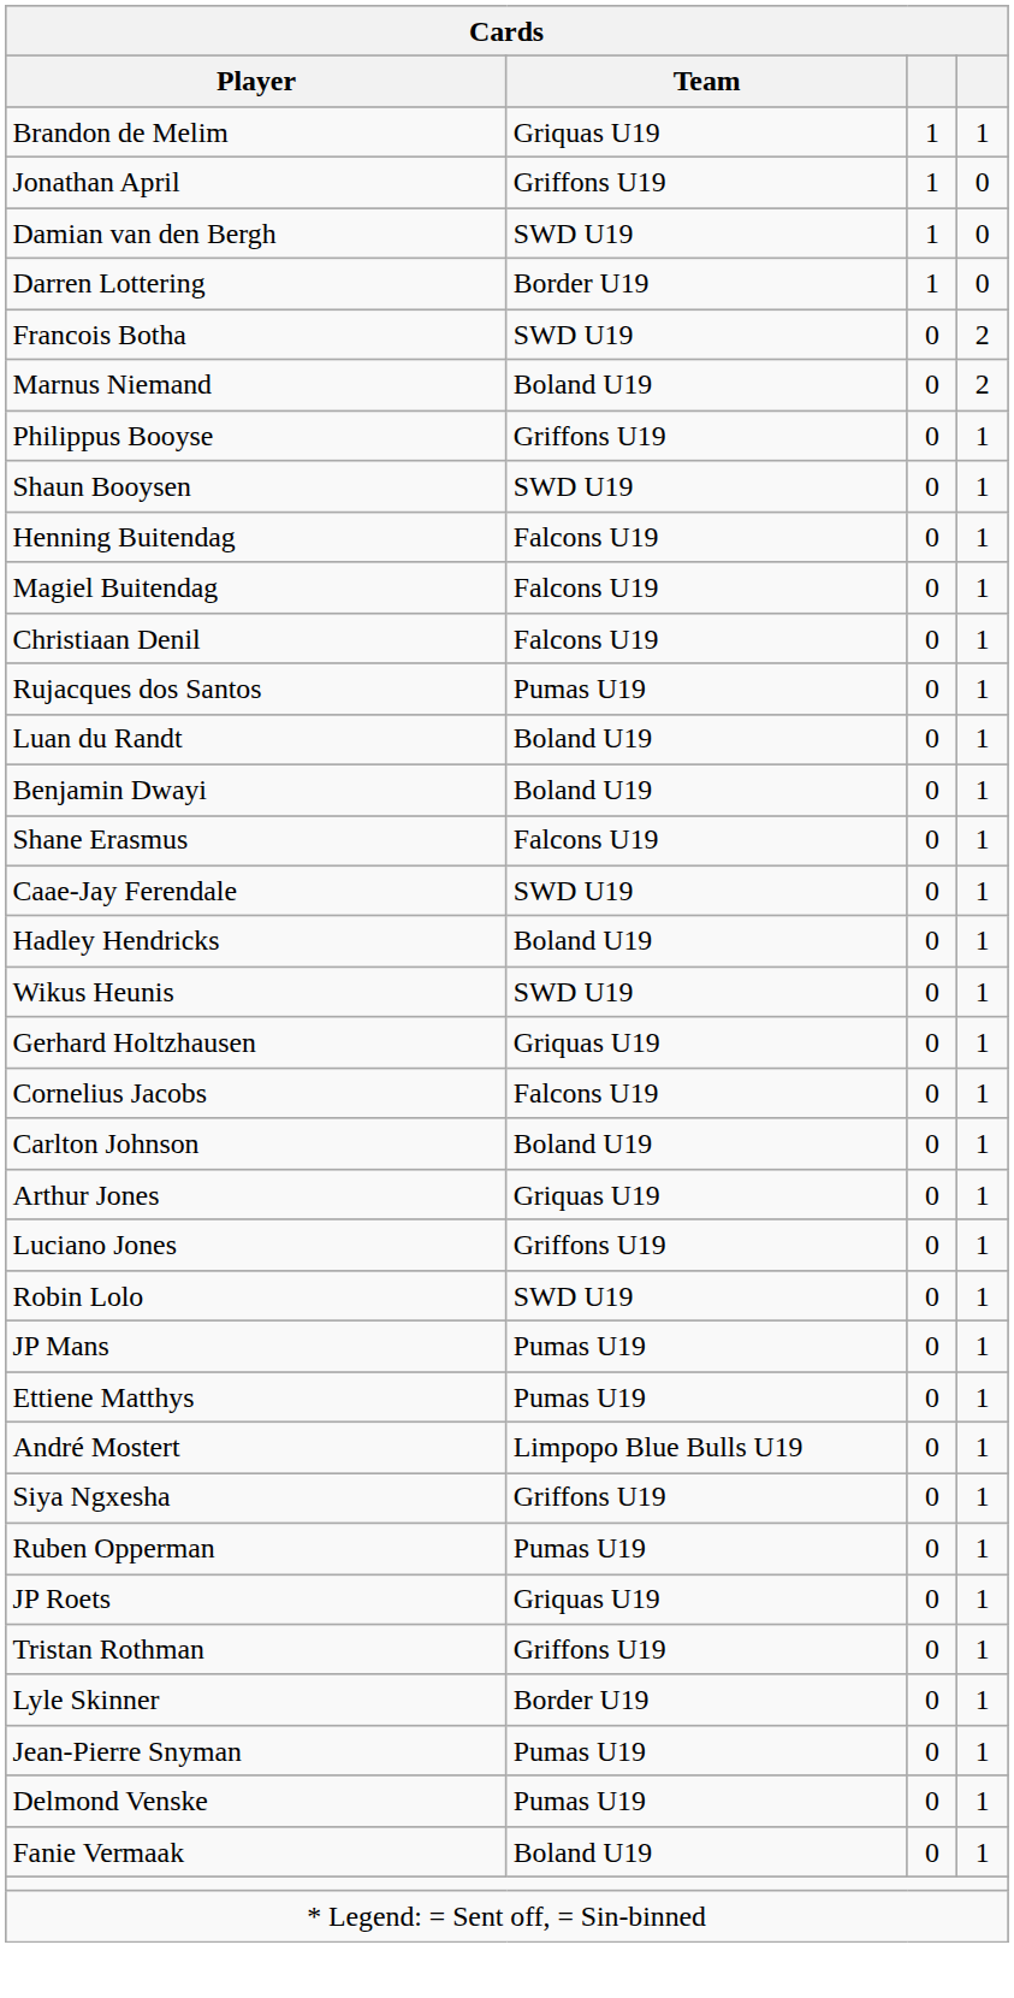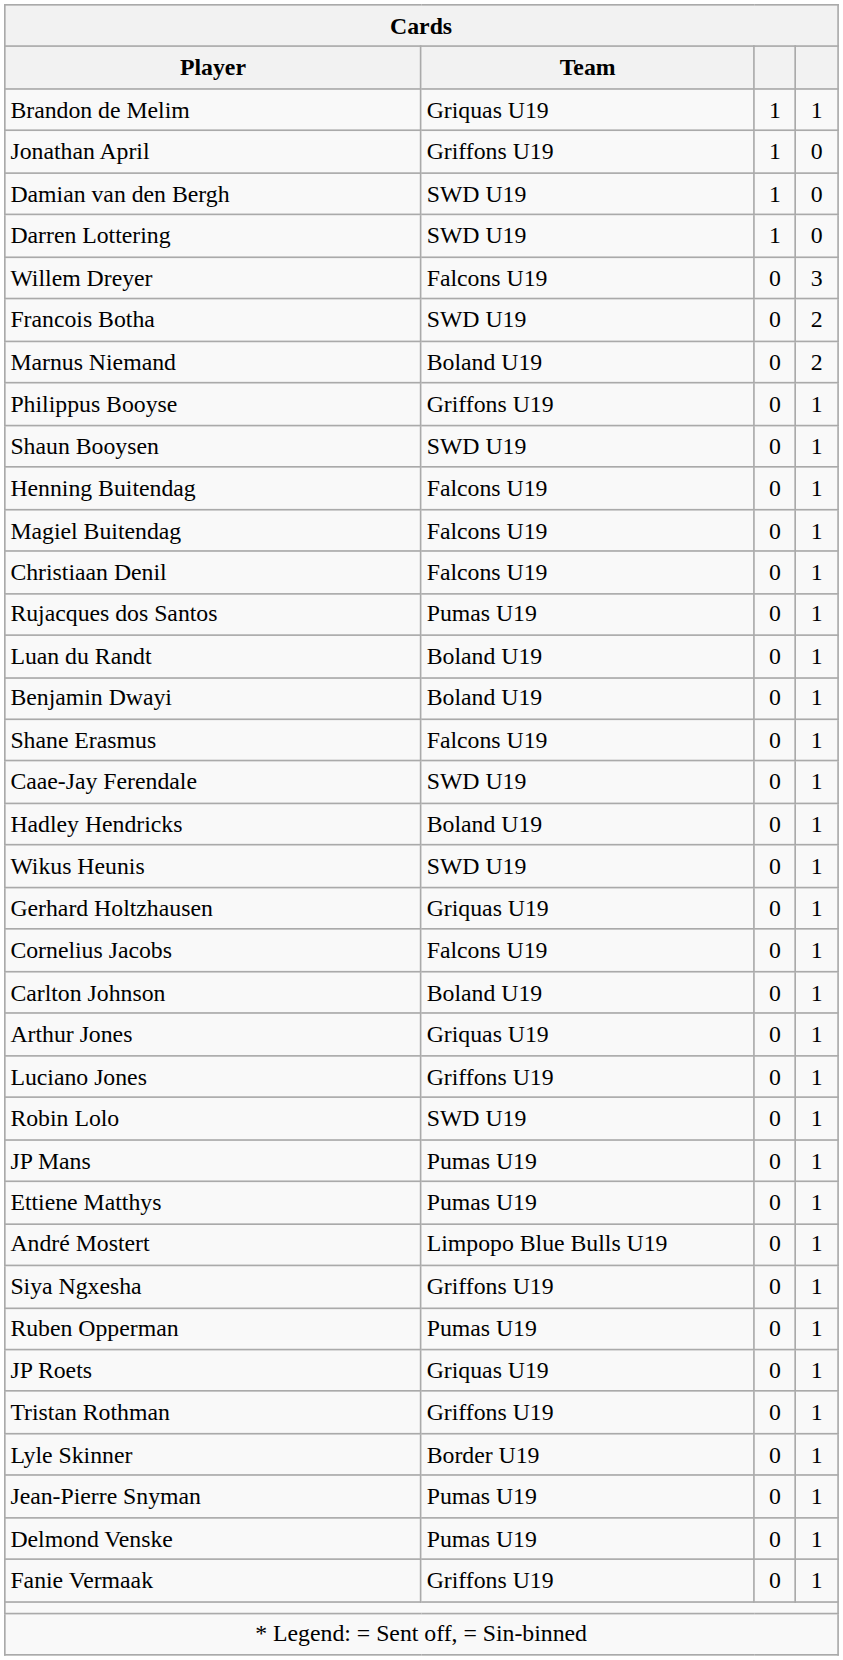 <table class="wikitable collapsible collapsed sortable" style="text-align:center; line-height:130%; font-size:90%; width:40%;">
 <tr>
 <th colspan=4>Cards</th>
 </tr>
 <tr>
 <th style="width:50%;">Player</th>
 <th style="width:40%;">Team</th>
 <th style="width:5%;"></th>
 <th style="width:5%;"><br></th>
 </tr>
 <tr>
 <td style="text-align:left;">Brandon de Melim</td>
 <td style="text-align:left;">Griquas U19</td>
 <td>1</td>
 <td>1</td>
 </tr>
 <tr>
 <td style="text-align:left;">Jonathan April</td>
 <td style="text-align:left;">Griffons U19</td>
 <td>1</td>
 <td>0</td>
 </tr>
 <tr>
 <td style="text-align:left;">Damian van den Bergh</td>
 <td style="text-align:left;">SWD U19</td>
 <td>1</td>
 <td>0</td>
 </tr>
 <tr>
 <td style="text-align:left;">Darren Lottering</td>
-<td style="text-align:left;">Border U19</td>
+<td style="text-align:left;">SWD U19</td>
 <td>1</td>
 <td>0</td>
+</tr>
+<tr>
+<td style="text-align:left;">Willem Dreyer</td>
+<td style="text-align:left;">Falcons U19</td>
+<td>0</td>
+<td>3</td>
 </tr>
 <tr>
 <td style="text-align:left;">Francois Botha</td>
 <td style="text-align:left;">SWD U19</td>
 <td>0</td>
 <td>2</td>
 </tr>
 <tr>
 <td style="text-align:left;">Marnus Niemand</td>
 <td style="text-align:left;">Boland U19</td>
 <td>0</td>
 <td>2</td>
 </tr>
 <tr>
 <td style="text-align:left;">Philippus Booyse</td>
 <td style="text-align:left;">Griffons U19</td>
 <td>0</td>
 <td>1</td>
 </tr>
 <tr>
 <td style="text-align:left;">Shaun Booysen</td>
 <td style="text-align:left;">SWD U19</td>
 <td>0</td>
 <td>1</td>
 </tr>
 <tr>
 <td style="text-align:left;">Henning Buitendag</td>
 <td style="text-align:left;">Falcons U19</td>
 <td>0</td>
 <td>1</td>
 </tr>
 <tr>
 <td style="text-align:left;">Magiel Buitendag</td>
 <td style="text-align:left;">Falcons U19</td>
 <td>0</td>
 <td>1</td>
 </tr>
 <tr>
 <td style="text-align:left;">Christiaan Denil</td>
 <td style="text-align:left;">Falcons U19</td>
 <td>0</td>
 <td>1</td>
 </tr>
 <tr>
 <td style="text-align:left;">Rujacques dos Santos</td>
 <td style="text-align:left;">Pumas U19</td>
 <td>0</td>
 <td>1</td>
 </tr>
 <tr>
 <td style="text-align:left;">Luan du Randt</td>
 <td style="text-align:left;">Boland U19</td>
 <td>0</td>
 <td>1</td>
 </tr>
 <tr>
 <td style="text-align:left;">Benjamin Dwayi</td>
 <td style="text-align:left;">Boland U19</td>
 <td>0</td>
 <td>1</td>
 </tr>
 <tr>
 <td style="text-align:left;">Shane Erasmus</td>
 <td style="text-align:left;">Falcons U19</td>
 <td>0</td>
 <td>1</td>
 </tr>
 <tr>
 <td style="text-align:left;">Caae-Jay Ferendale</td>
 <td style="text-align:left;">SWD U19</td>
 <td>0</td>
 <td>1</td>
 </tr>
 <tr>
 <td style="text-align:left;">Hadley Hendricks</td>
 <td style="text-align:left;">Boland U19</td>
 <td>0</td>
 <td>1</td>
 </tr>
 <tr>
 <td style="text-align:left;">Wikus Heunis</td>
 <td style="text-align:left;">SWD U19</td>
 <td>0</td>
 <td>1</td>
 </tr>
 <tr>
 <td style="text-align:left;">Gerhard Holtzhausen</td>
 <td style="text-align:left;">Griquas U19</td>
 <td>0</td>
 <td>1</td>
 </tr>
 <tr>
 <td style="text-align:left;">Cornelius Jacobs</td>
 <td style="text-align:left;">Falcons U19</td>
 <td>0</td>
 <td>1</td>
 </tr>
 <tr>
 <td style="text-align:left;">Carlton Johnson</td>
 <td style="text-align:left;">Boland U19</td>
 <td>0</td>
 <td>1</td>
 </tr>
 <tr>
 <td style="text-align:left;">Arthur Jones</td>
 <td style="text-align:left;">Griquas U19</td>
 <td>0</td>
 <td>1</td>
 </tr>
 <tr>
 <td style="text-align:left;">Luciano Jones</td>
 <td style="text-align:left;">Griffons U19</td>
 <td>0</td>
 <td>1</td>
 </tr>
 <tr>
 <td style="text-align:left;">Robin Lolo</td>
 <td style="text-align:left;">SWD U19</td>
 <td>0</td>
 <td>1</td>
 </tr>
 <tr>
 <td style="text-align:left;">JP Mans</td>
 <td style="text-align:left;">Pumas U19</td>
 <td>0</td>
 <td>1</td>
 </tr>
 <tr>
 <td style="text-align:left;">Ettiene Matthys</td>
 <td style="text-align:left;">Pumas U19</td>
 <td>0</td>
 <td>1</td>
 </tr>
 <tr>
 <td style="text-align:left;">André Mostert</td>
 <td style="text-align:left;">Limpopo Blue Bulls U19</td>
 <td>0</td>
 <td>1</td>
 </tr>
 <tr>
 <td style="text-align:left;">Siya Ngxesha</td>
 <td style="text-align:left;">Griffons U19</td>
 <td>0</td>
 <td>1</td>
 </tr>
 <tr>
 <td style="text-align:left;">Ruben Opperman</td>
 <td style="text-align:left;">Pumas U19</td>
 <td>0</td>
 <td>1</td>
 </tr>
 <tr>
 <td style="text-align:left;">JP Roets</td>
 <td style="text-align:left;">Griquas U19</td>
 <td>0</td>
 <td>1</td>
 </tr>
 <tr>
 <td style="text-align:left;">Tristan Rothman</td>
 <td style="text-align:left;">Griffons U19</td>
 <td>0</td>
 <td>1</td>
 </tr>
 <tr>
 <td style="text-align:left;">Lyle Skinner</td>
 <td style="text-align:left;">Border U19</td>
 <td>0</td>
 <td>1</td>
 </tr>
 <tr>
 <td style="text-align:left;">Jean-Pierre Snyman</td>
 <td style="text-align:left;">Pumas U19</td>
 <td>0</td>
 <td>1</td>
 </tr>
 <tr>
 <td style="text-align:left;">Delmond Venske</td>
 <td style="text-align:left;">Pumas U19</td>
 <td>0</td>
 <td>1</td>
 </tr>
 <tr>
 <td style="text-align:left;">Fanie Vermaak</td>
-<td style="text-align:left;">Boland U19</td>
+<td style="text-align:left;">Griffons U19</td>
 <td>0</td>
 <td>1</td>
 </tr>
 <tr>
 <td colspan="4"></td>
 </tr>
 <tr>
 <td colspan="4">* Legend:  = Sent off,  = Sin-binned</td>
 </tr>
 </table>
